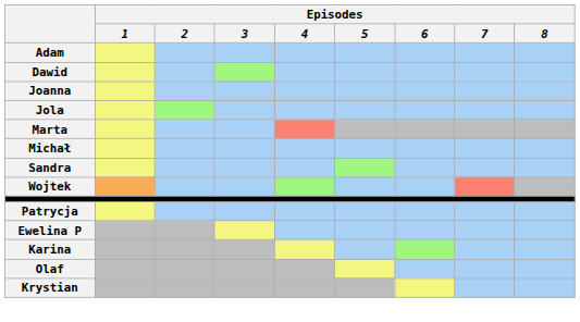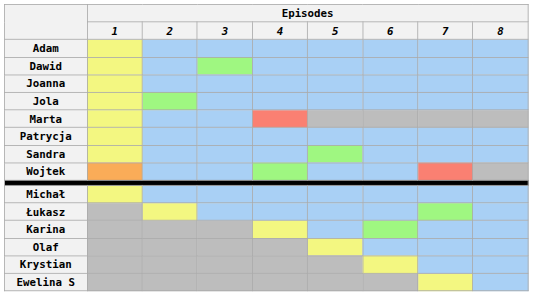 <table class="wikitable" style="text-align:center; width:50%;">
 <tr>
 <th rowspan="2" style="width:15%;"></th>
 <th colspan="8" style="text-align:center;">Episodes</th>
 </tr>
 <tr>
 <th style="text-align:center; width:10%;"><em>1</em></th>
 <th style="text-align:center; width:10%;"><em>2</em></th>
 <th style="text-align:center; width:10%;"><em>3</em></th>
 <th style="text-align:center; width:10%;"><em>4</em></th>
 <th style="text-align:center; width:10%;"><em>5</em></th>
 <th style="text-align:center; width:10%;"><em>6</em></th>
 <th style="text-align:center; width:10%;"><em>7</em></th>
 <th style="text-align:center; width:10%;"><em>8</em></th>
 </tr>
 <tr>
 <th>Adam</th>
 <td style="background:#F3F781;"></td>
 <td style="background:#A9D0F5;"></td>
 <td style="background:#A9D0F5;"></td>
 <td style="background:#A9D0F5;"></td>
 <td style="background:#A9D0F5;"></td>
 <td style="background:#A9D0F5;"></td>
 <td style="background:#A9D0F5;"></td>
 <td style="background:#A9D0F5;"></td>
 </tr>
 <tr>
 <th>Dawid</th>
 <td style="background:#F3F781;"></td>
 <td style="background:#A9D0F5;"></td>
 <td style="background:#9FF781;"></td>
 <td style="background:#A9D0F5;"></td>
 <td style="background:#A9D0F5;"></td>
 <td style="background:#A9D0F5;"></td>
 <td style="background:#A9D0F5;"></td>
 <td style="background:#A9D0F5;"></td>
 </tr>
 <tr>
 <th>Joanna</th>
 <td style="background:#F3F781;"></td>
 <td style="background:#A9D0F5;"></td>
 <td style="background:#A9D0F5;"></td>
 <td style="background:#A9D0F5;"></td>
 <td style="background:#A9D0F5;"></td>
 <td style="background:#A9D0F5;"></td>
 <td style="background:#A9D0F5;"></td>
 <td style="background:#A9D0F5;"></td>
 </tr>
 <tr>
 <th>Jola</th>
 <td style="background:#F3F781;"></td>
 <td style="background:#9FF781;"></td>
 <td style="background:#A9D0F5;"></td>
 <td style="background:#A9D0F5;"></td>
 <td style="background:#A9D0F5;"></td>
 <td style="background:#A9D0F5;"></td>
 <td style="background:#A9D0F5;"></td>
 <td style="background:#A9D0F5;"></td>
 </tr>
 <tr>
 <th>Marta</th>
 <td style="background:#F3F781;"></td>
 <td style="background:#A9D0F5;"></td>
 <td style="background:#A9D0F5;"></td>
 <td style="background:#FA8072;"></td>
 <th style="background:#BDBDBD;"></th>
 <th style="background:#BDBDBD;"></th>
 <th style="background:#BDBDBD;"></th>
 <th style="background:#BDBDBD;"></th>
 </tr>
 <tr>
-<th>Michał</th>
+<th>Patrycja</th>
 <td style="background:#F3F781;"></td>
 <td style="background:#A9D0F5;"></td>
 <td style="background:#A9D0F5;"></td>
 <td style="background:#A9D0F5;"></td>
 <td style="background:#A9D0F5;"></td>
 <td style="background:#A9D0F5;"></td>
 <td style="background:#A9D0F5;"></td>
 <td style="background:#A9D0F5;"></td>
 </tr>
 <tr>
 <th>Sandra</th>
 <td style="background:#F3F781;"></td>
 <td style="background:#A9D0F5;"></td>
 <td style="background:#A9D0F5;"></td>
 <td style="background:#A9D0F5;"></td>
 <td style="background:#9FF781;"></td>
 <td style="background:#A9D0F5;"></td>
 <td style="background:#A9D0F5;"></td>
 <td style="background:#A9D0F5;"></td>
 </tr>
 <tr>
 <th>Wojtek</th>
 <td style="background:#FAAC58;"></td>
 <td style="background:#A9D0F5;"></td>
 <td style="background:#A9D0F5;"></td>
 <td style="background:#9FF781;"></td>
 <td style="background:#A9D0F5;"></td>
 <td style="background:#A9D0F5;"></td>
 <td style="background:#FA8072;"></td>
 <th style="background:#BDBDBD;"></th>
 </tr>
 <tr>
 <th style="background:#000;" colspan="9"></th>
 </tr>
 <tr>
-<th>Patrycja</th>
+<th>Michał</th>
 <td style="background:#F3F781;"></td>
 <td style="background:#A9D0F5;"></td>
 <td style="background:#A9D0F5;"></td>
 <td style="background:#A9D0F5;"></td>
 <td style="background:#A9D0F5;"></td>
 <td style="background:#A9D0F5;"></td>
 <td style="background:#A9D0F5;"></td>
 <td style="background:#A9D0F5;"></td>
 </tr>
 <tr>
-<th>Ewelina P</th>
-<td style="background:#BDBDBD;"></td>
+<th>Łukasz</th>
 <td style="background:#BDBDBD;"></td>
 <td style="background:#F3F781;"></td>
 <td style="background:#A9D0F5;"></td>
 <td style="background:#A9D0F5;"></td>
 <td style="background:#A9D0F5;"></td>
 <td style="background:#A9D0F5;"></td>
+<td style="background:#9FF781;"></td>
 <td style="background:#A9D0F5;"></td>
 </tr>
 <tr>
 <th>Karina</th>
 <td style="background:#BDBDBD;"></td>
 <td style="background:#BDBDBD;"></td>
 <td style="background:#BDBDBD;"></td>
 <td style="background:#F3F781;"></td>
 <td style="background:#A9D0F5;"></td>
 <td style="background:#9FF781;"></td>
 <td style="background:#A9D0F5;"></td>
 <td style="background:#A9D0F5;"></td>
 </tr>
 <tr>
 <th>Olaf</th>
 <td style="background:#BDBDBD;"></td>
 <td style="background:#BDBDBD;"></td>
 <td style="background:#BDBDBD;"></td>
 <td style="background:#BDBDBD;"></td>
 <td style="background:#F3F781;"></td>
 <td style="background:#A9D0F5;"></td>
 <td style="background:#A9D0F5;"></td>
 <td style="background:#A9D0F5;"></td>
 </tr>
 <tr>
 <th>Krystian</th>
 <td style="background:#BDBDBD;"></td>
 <td style="background:#BDBDBD;"></td>
 <td style="background:#BDBDBD;"></td>
 <td style="background:#BDBDBD;"></td>
 <td style="background:#BDBDBD;"></td>
 <td style="background:#F3F781;"></td>
 <td style="background:#A9D0F5;"></td>
 <td style="background:#A9D0F5;"></td>
 </tr>
+<tr>
+<th>Ewelina S</th>
+<td style="background:#BDBDBD;"></td>
+<td style="background:#BDBDBD;"></td>
+<td style="background:#BDBDBD;"></td>
+<td style="background:#BDBDBD;"></td>
+<td style="background:#BDBDBD;"></td>
+<td style="background:#BDBDBD;"></td>
+<td style="background:#F3F781;"></td>
+<td style="background:#A9D0F5;"></td>
+</tr>
 </table>
